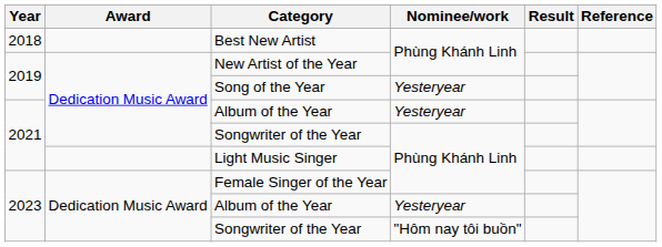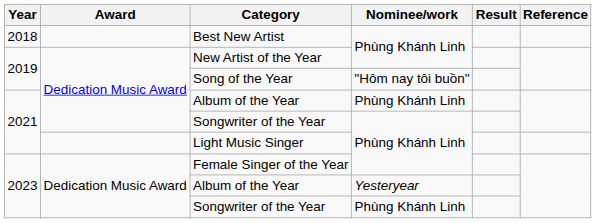 <table class="wikitable sortable">
 <tr>
 <th>Year</th>
 <th>Award</th>
 <th>Category</th>
 <th>Nominee/work</th>
 <th>Result</th>
 <th>Reference</th>
 </tr>
 <tr>
 <td>2018</td>
 <td></td>
 <td>Best New Artist</td>
 <td rowspan="2">Phùng Khánh Linh</td>
 <td></td>
 <td></td>
 </tr>
 <tr>
 <td rowspan="2">2019</td>
 <td rowspan="4"><a href='#'>Dedication Music Award</a></td>
 <td>New Artist of the Year</td>
 <td></td>
 <td rowspan="2"></td>
 </tr>
 <tr>
 <td>Song of the Year</td>
-<td><em>Yesteryear</em></td>
+<td>"Hôm nay tôi buồn"</td>
 <td></td>
 </tr>
 <tr>
 <td rowspan="3">2021</td>
 <td>Album of the Year</td>
-<td><em>Yesteryear</em></td>
+<td>Phùng Khánh Linh</td>
 <td></td>
 <td rowspan="2"></td>
 </tr>
 <tr>
 <td>Songwriter of the Year</td>
 <td rowspan="3">Phùng Khánh Linh</td>
 <td></td>
 </tr>
 <tr>
 <td></td>
 <td>Light Music Singer</td>
 <td></td>
 <td></td>
 </tr>
 <tr>
 <td rowspan="3">2023</td>
 <td rowspan="3">Dedication Music Award</td>
 <td>Female Singer of the Year</td>
 <td></td>
 <td rowspan="3"></td>
 </tr>
 <tr>
 <td>Album of the Year</td>
 <td><em>Yesteryear</em></td>
 <td></td>
 </tr>
 <tr>
 <td>Songwriter of the Year</td>
-<td>"Hôm nay tôi buồn"</td>
+<td>Phùng Khánh Linh</td>
 <td></td>
 </tr>
 </table>
